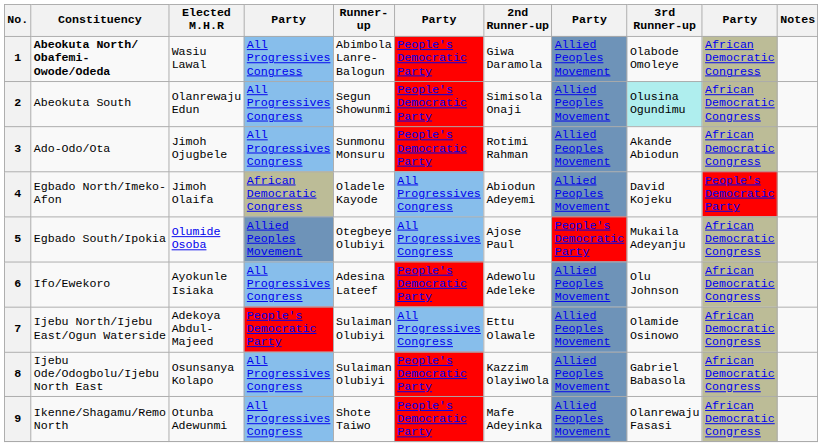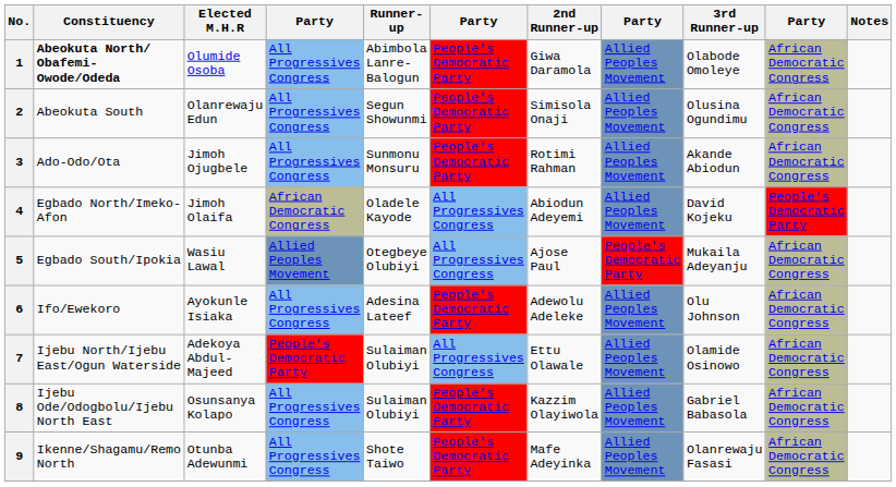 <table class="sortable wikitable" style="font-size: 95%;">
 <tr>
 <th>No.</th>
 <th>Constituency</th>
 <th>Elected M.H.R</th>
 <th>Party</th>
 <th>Runner-up</th>
 <th>Party</th>
 <th>2nd Runner-up</th>
 <th>Party</th>
 <th>3rd Runner-up</th>
 <th>Party</th>
 <th>Notes</th>
 </tr>
 <tr>
 <th>1</th>
 <td><strong>Abeokuta North/ Obafemi- Owode/Odeda</strong></td>
-<td>Wasiu Lawal</td>
+<td><a href='#'>Olumide Osoba</a></td>
 <td bgcolor="#87BEEB"><a href='#'><span>All Progressives Congress</span></a></td>
 <td>Abimbola Lanre-Balogun</td>
 <td bgcolor="#FF0000"><a href='#'><span>People's Democratic Party</span></a></td>
 <td>Giwa Daramola</td>
 <td bgcolor="#6E93B8"><a href='#'><span>Allied Peoples Movement</span></a></td>
 <td>Olabode Omoleye</td>
 <td bgcolor="#BCBC97"><a href='#'><span>African Democratic Congress</span></a></td>
 <td></td>
 </tr>
 <tr>
 <th>2</th>
 <td>Abeokuta South</td>
 <td>Olanrewaju Edun</td>
 <td bgcolor="#87BEEB"><a href='#'><span>All Progressives Congress</span></a></td>
 <td>Segun Showunmi</td>
 <td bgcolor="#FF0000"><a href='#'><span>People's Democratic Party</span></a></td>
 <td>Simisola Onaji</td>
 <td bgcolor="#6E93B8"><a href='#'><span>Allied Peoples Movement</span></a></td>
-<td style="background: paleturquoise;">Olusina Ogundimu</td>
+<td>Olusina Ogundimu</td>
 <td bgcolor="#BCBC97"><a href='#'><span>African Democratic Congress</span></a></td>
 <td></td>
 </tr>
 <tr>
 <th>3</th>
 <td>Ado-Odo/Ota</td>
 <td>Jimoh Ojugbele</td>
 <td bgcolor="#87BEEB"><a href='#'><span>All Progressives Congress</span></a></td>
 <td>Sunmonu Monsuru</td>
 <td bgcolor="#FF0000"><a href='#'><span>People's Democratic Party</span></a></td>
 <td>Rotimi Rahman</td>
 <td bgcolor="#6E93B8"><a href='#'><span>Allied Peoples Movement</span></a></td>
 <td>Akande Abiodun</td>
 <td bgcolor="#BCBC97"><a href='#'><span>African Democratic Congress</span></a></td>
 <td></td>
 </tr>
 <tr>
 <th>4</th>
 <td>Egbado North/Imeko-Afon</td>
 <td>Jimoh Olaifa</td>
 <td bgcolor="#BCBC97"><a href='#'><span>African Democratic Congress</span></a></td>
 <td>Oladele Kayode</td>
 <td bgcolor="#87BEEB"><a href='#'><span>All Progressives Congress</span></a></td>
 <td>Abiodun Adeyemi</td>
 <td bgcolor="#6E93B8"><a href='#'><span>Allied Peoples Movement</span></a></td>
 <td>David Kojeku</td>
 <td bgcolor="#FF0000"><a href='#'><span>People's Democratic Party</span></a></td>
 <td></td>
 </tr>
 <tr>
 <th>5</th>
 <td>Egbado South/Ipokia</td>
-<td><a href='#'>Olumide Osoba</a></td>
+<td>Wasiu Lawal</td>
 <td bgcolor="#6E93B8"><a href='#'><span>Allied Peoples Movement</span></a></td>
 <td>Otegbeye Olubiyi</td>
 <td bgcolor="#87BEEB"><a href='#'><span>All Progressives Congress</span></a></td>
 <td>Ajose Paul</td>
 <td bgcolor="#FF0000"><a href='#'><span>People's Democratic Party</span></a></td>
 <td>Mukaila Adeyanju</td>
 <td bgcolor="#BCBC97"><a href='#'><span>African Democratic Congress</span></a></td>
 <td></td>
 </tr>
 <tr>
 <th>6</th>
 <td>Ifo/Ewekoro</td>
 <td>Ayokunle Isiaka</td>
 <td bgcolor="#87BEEB"><a href='#'><span>All Progressives Congress</span></a></td>
 <td>Adesina Lateef</td>
 <td bgcolor="#FF0000"><a href='#'><span>People's Democratic Party</span></a></td>
 <td>Adewolu Adeleke</td>
 <td bgcolor="#6E93B8"><a href='#'><span>Allied Peoples Movement</span></a></td>
 <td>Olu Johnson</td>
 <td bgcolor="#BCBC97"><a href='#'><span>African Democratic Congress</span></a></td>
 <td></td>
 </tr>
 <tr>
 <th>7</th>
 <td>Ijebu North/Ijebu East/Ogun Waterside</td>
 <td>Adekoya Abdul-Majeed</td>
 <td bgcolor="#FF0000"><a href='#'><span>People's Democratic Party</span></a></td>
 <td>Sulaiman Olubiyi</td>
 <td bgcolor="#87BEEB"><a href='#'><span>All Progressives Congress</span></a></td>
 <td>Ettu Olawale</td>
 <td bgcolor="#6E93B8"><a href='#'><span>Allied Peoples Movement</span></a></td>
 <td>Olamide Osinowo</td>
 <td bgcolor="#BCBC97"><a href='#'><span>African Democratic Congress</span></a></td>
 <td></td>
 </tr>
 <tr>
 <th>8</th>
 <td>Ijebu Ode/Odogbolu/Ijebu North East</td>
 <td>Osunsanya Kolapo</td>
 <td bgcolor="#87BEEB"><a href='#'><span>All Progressives Congress</span></a></td>
 <td>Sulaiman Olubiyi</td>
 <td bgcolor="#FF0000"><a href='#'><span>People's Democratic Party</span></a></td>
 <td>Kazzim Olayiwola</td>
 <td bgcolor="#6E93B8"><a href='#'><span>Allied Peoples Movement</span></a></td>
 <td>Gabriel Babasola</td>
 <td bgcolor="#BCBC97"><a href='#'><span>African Democratic Congress</span></a></td>
 <td></td>
 </tr>
 <tr>
 <th>9</th>
 <td>Ikenne/Shagamu/Remo North</td>
 <td>Otunba Adewunmi</td>
 <td bgcolor="#87BEEB"><a href='#'><span>All Progressives Congress</span></a></td>
 <td>Shote Taiwo</td>
 <td bgcolor="#FF0000"><a href='#'><span>People's Democratic Party</span></a></td>
 <td>Mafe Adeyinka</td>
 <td bgcolor="#6E93B8"><a href='#'><span>Allied Peoples Movement</span></a></td>
 <td>Olanrewaju Fasasi</td>
 <td bgcolor="#BCBC97"><a href='#'><span>African Democratic Congress</span></a></td>
 <td></td>
 </tr>
 <tr>
 </tr>
 </table>
